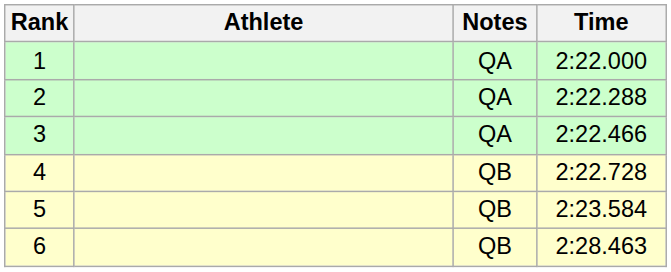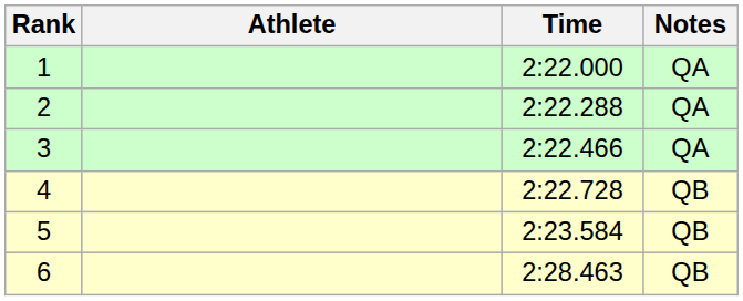 <table class=wikitable style="text-align:center">
 <tr>
 <th width=40>Rank</th>
 <th width=250>Athlete</th>
+<th width=80>Time</th>
 <th width=50>Notes</th>
-<th width=80>Time</th>
 </tr>
 <tr bgcolor="ccffcc">
 <td>1</td>
 <td align=left></td>
+<td>2:22.000</td>
 <td>QA</td>
-<td>2:22.000</td>
 </tr>
 <tr bgcolor="ccffcc">
 <td>2</td>
 <td align=left></td>
+<td>2:22.288</td>
 <td>QA</td>
-<td>2:22.288</td>
 </tr>
 <tr bgcolor="ccffcc">
 <td>3</td>
 <td align=left></td>
+<td>2:22.466</td>
 <td>QA</td>
-<td>2:22.466</td>
 </tr>
 <tr bgcolor="ffffcc">
 <td>4</td>
 <td align=left></td>
+<td>2:22.728</td>
 <td>QB</td>
-<td>2:22.728</td>
 </tr>
 <tr bgcolor="ffffcc">
 <td>5</td>
 <td align=left></td>
+<td>2:23.584</td>
 <td>QB</td>
-<td>2:23.584</td>
 </tr>
 <tr bgcolor="ffffcc">
 <td>6</td>
 <td align=left></td>
+<td>2:28.463</td>
 <td>QB</td>
-<td>2:28.463</td>
 </tr>
 </table>
